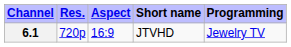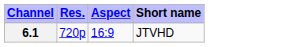 <table class="wikitable">
 <tr>
 <th style="background-color: #bdbdff" scope = "col"><a href='#'>Channel</a></th>
 <th style="background-color: #bdbdff" scope = "col"><a href='#'>Res.</a></th>
 <th style="background-color: #bdbdff" scope = "col"><a href='#'>Aspect</a></th>
 <th style="background-color: #bdbdff" scope = "col">Short name</th>
-<th style="background-color: #bdbdff" scope = "col">Programming</th>
 </tr>
 <tr>
 <th scope="row">6.1</th>
 <td><a href='#'>720p</a></td>
 <td><a href='#'>16:9</a></td>
 <td>JTVHD</td>
-<td><a href='#'>Jewelry TV</a></td>
 </tr>
 </table>
